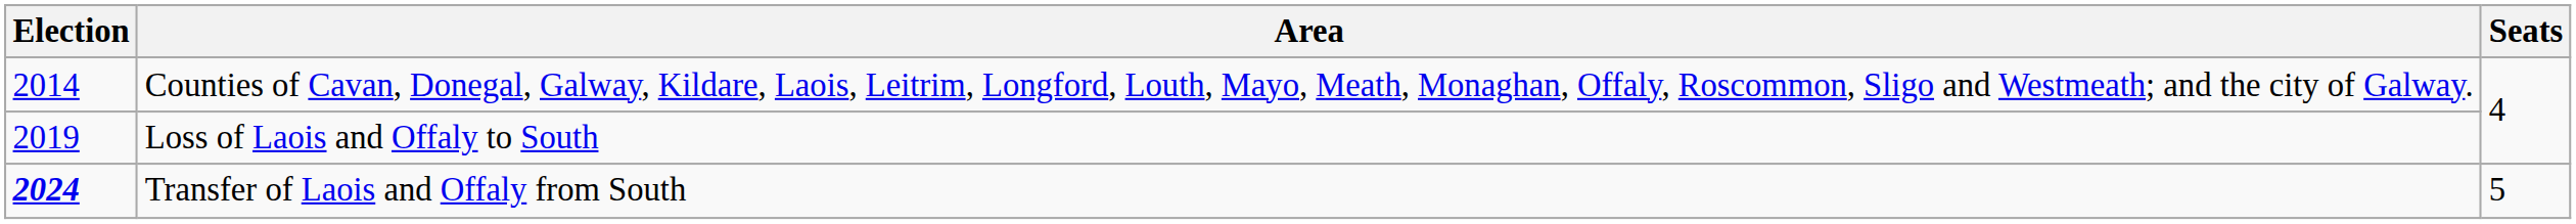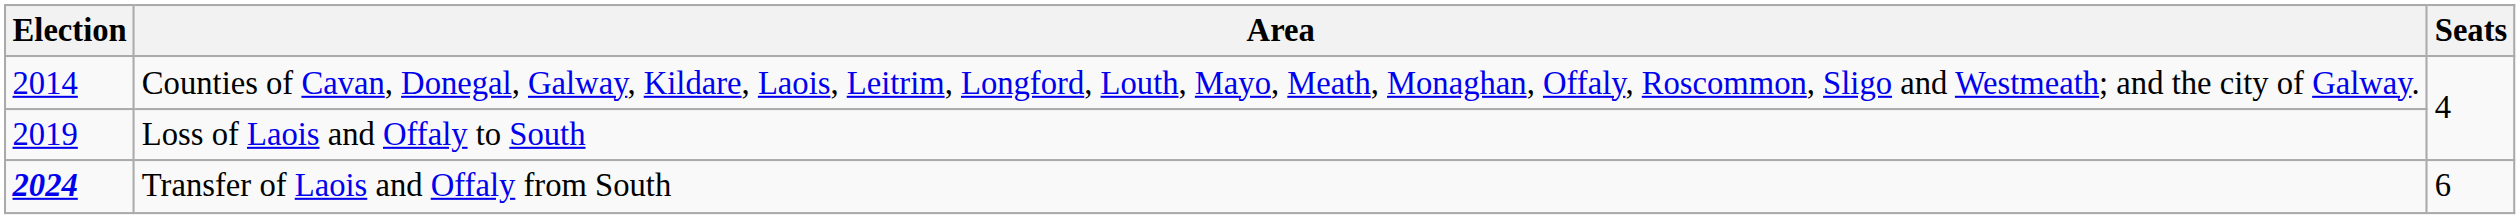 <table class="wikitable">
 <tr>
 <th>Election</th>
 <th>Area</th>
 <th>Seats</th>
 </tr>
 <tr>
 <td><a href='#'>2014</a></td>
 <td>Counties of <a href='#'>Cavan</a>, <a href='#'>Donegal</a>, <a href='#'>Galway</a>, <a href='#'>Kildare</a>, <a href='#'>Laois</a>, <a href='#'>Leitrim</a>, <a href='#'>Longford</a>, <a href='#'>Louth</a>, <a href='#'>Mayo</a>, <a href='#'>Meath</a>, <a href='#'>Monaghan</a>, <a href='#'>Offaly</a>, <a href='#'>Roscommon</a>, <a href='#'>Sligo</a> and <a href='#'>Westmeath</a>; and the city of <a href='#'>Galway</a>.</td>
 <td rowspan=2>4</td>
 </tr>
 <tr>
 <td><a href='#'>2019</a></td>
 <td>Loss of <a href='#'>Laois</a> and <a href='#'>Offaly</a> to <a href='#'>South</a></td>
 </tr>
 <tr>
 <td><strong><em><a href='#'>2024</a></em></strong></td>
 <td>Transfer of <a href='#'>Laois</a> and <a href='#'>Offaly</a> from South</td>
-<td>5</td>
+<td>6</td>
 </tr>
 </table>
